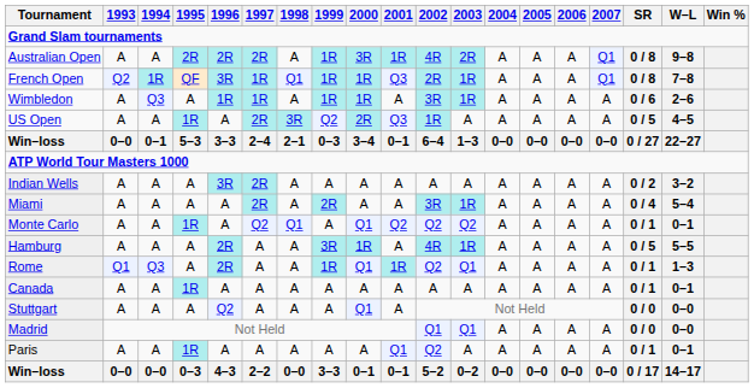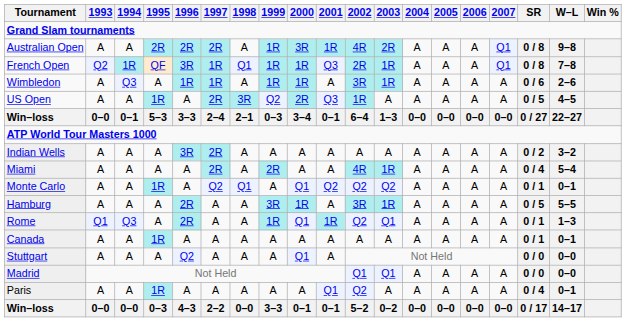 <table class=wikitable style=text-align:center;font-size:97%>
 <tr>
 <th>Tournament</th>
 <th><a href='#'>1993</a></th>
 <th><a href='#'>1994</a></th>
 <th><a href='#'>1995</a></th>
 <th><a href='#'>1996</a></th>
 <th><a href='#'>1997</a></th>
 <th><a href='#'>1998</a></th>
 <th><a href='#'>1999</a></th>
 <th><a href='#'>2000</a></th>
 <th><a href='#'>2001</a></th>
 <th><a href='#'>2002</a></th>
 <th><a href='#'>2003</a></th>
 <th><a href='#'>2004</a></th>
 <th><a href='#'>2005</a></th>
 <th><a href='#'>2006</a></th>
 <th><a href='#'>2007</a></th>
 <th>SR</th>
 <th>W–L</th>
 <th>Win %</th>
 </tr>
 <tr>
 <td colspan=20 align=left><a href='#'><strong>Grand Slam tournaments</strong></a></td>
 </tr>
 <tr>
 <td align=left><a href='#'>Australian Open</a></td>
 <td>A</td>
 <td>A</td>
 <td style=background:#afeeee><a href='#'>2R</a></td>
 <td style=background:#afeeee><a href='#'>2R</a></td>
 <td style=background:#afeeee><a href='#'>2R</a></td>
 <td>A</td>
 <td style=background:#afeeee><a href='#'>1R</a></td>
 <td style=background:#afeeee><a href='#'>3R</a></td>
 <td style=background:#afeeee><a href='#'>1R</a></td>
 <td style=background:#afeeee><a href='#'>4R</a></td>
 <td style=background:#afeeee><a href='#'>2R</a></td>
 <td>A</td>
 <td>A</td>
 <td>A</td>
 <td style=background:#ecf2ff><a href='#'>Q1</a></td>
 <th>0 / 8</th>
 <th>9–8</th>
 <th></th>
 </tr>
 <tr>
 <td align=left><a href='#'>French Open</a></td>
 <td style=background:#ecf2ff><a href='#'>Q2</a></td>
 <td style=background:#afeeee><a href='#'>1R</a></td>
 <td style=background:#ffebcd><a href='#'>QF</a></td>
 <td style=background:#afeeee><a href='#'>3R</a></td>
 <td style=background:#afeeee><a href='#'>1R</a></td>
 <td style=background:#ecf2ff><a href='#'>Q1</a></td>
 <td style=background:#afeeee><a href='#'>1R</a></td>
 <td style=background:#afeeee><a href='#'>1R</a></td>
 <td style=background:#ecf2ff><a href='#'>Q3</a></td>
 <td style=background:#afeeee><a href='#'>2R</a></td>
 <td style=background:#afeeee><a href='#'>1R</a></td>
 <td>A</td>
 <td>A</td>
 <td>A</td>
 <td style=background:#ecf2ff><a href='#'>Q1</a></td>
 <th>0 / 8</th>
 <th>7–8</th>
 <th></th>
 </tr>
 <tr>
 <td align=left><a href='#'>Wimbledon</a></td>
 <td>A</td>
 <td style=background:#ecf2ff><a href='#'>Q3</a></td>
 <td>A</td>
 <td style=background:#afeeee><a href='#'>1R</a></td>
 <td style=background:#afeeee><a href='#'>1R</a></td>
 <td>A</td>
 <td style=background:#afeeee><a href='#'>1R</a></td>
 <td style=background:#afeeee><a href='#'>1R</a></td>
 <td>A</td>
 <td style=background:#afeeee><a href='#'>3R</a></td>
 <td style=background:#afeeee><a href='#'>1R</a></td>
 <td>A</td>
 <td>A</td>
 <td>A</td>
 <td>A</td>
 <th>0 / 6</th>
 <th>2–6</th>
 <th></th>
 </tr>
 <tr>
 <td align=left><a href='#'>US Open</a></td>
 <td>A</td>
 <td>A</td>
 <td style=background:#afeeee><a href='#'>1R</a></td>
 <td>A</td>
 <td style=background:#afeeee><a href='#'>2R</a></td>
 <td style=background:#afeeee><a href='#'>3R</a></td>
 <td style=background:#ecf2ff><a href='#'>Q2</a></td>
 <td style=background:#afeeee><a href='#'>2R</a></td>
 <td style=background:#ecf2ff><a href='#'>Q3</a></td>
 <td style=background:#afeeee><a href='#'>1R</a></td>
 <td>A</td>
 <td>A</td>
 <td>A</td>
 <td>A</td>
 <td>A</td>
 <th>0 / 5</th>
 <th>4–5</th>
 <th></th>
 </tr>
 <tr>
 <th style=text-align:left>Win–loss</th>
 <th>0–0</th>
 <th>0–1</th>
 <th>5–3</th>
 <th>3–3</th>
 <th>2–4</th>
 <th>2–1</th>
 <th>0–3</th>
 <th>3–4</th>
 <th>0–1</th>
 <th>6–4</th>
 <th>1–3</th>
 <th>0–0</th>
 <th>0–0</th>
 <th>0–0</th>
 <th>0–0</th>
 <th>0 / 27</th>
 <th>22–27</th>
 <th></th>
 </tr>
 <tr>
 <td colspan=20 align=left><strong><a href='#'>ATP World Tour Masters 1000</a></strong></td>
 </tr>
 <tr>
 <td bgcolor=efefef align=left><a href='#'>Indian Wells</a></td>
 <td>A</td>
 <td>A</td>
 <td>A</td>
 <td bgcolor=afeeee><a href='#'>3R</a></td>
 <td bgcolor=afeeee><a href='#'>2R</a></td>
 <td>A</td>
 <td>A</td>
 <td>A</td>
 <td>A</td>
 <td>A</td>
 <td>A</td>
 <td>A</td>
 <td>A</td>
 <td>A</td>
 <td>A</td>
 <th>0 / 2</th>
 <th>3–2</th>
 <th></th>
 </tr>
 <tr>
 <td bgcolor=efefef align=left><a href='#'>Miami</a></td>
 <td>A</td>
 <td>A</td>
 <td>A</td>
 <td>A</td>
 <td bgcolor=afeeee><a href='#'>2R</a></td>
 <td>A</td>
 <td bgcolor=afeeee><a href='#'>2R</a></td>
 <td>A</td>
 <td>A</td>
-<td bgcolor=afeeee><a href='#'>3R</a></td>
+<td bgcolor=afeeee><a href='#'>4R</a></td>
 <td bgcolor=afeeee><a href='#'>1R</a></td>
 <td>A</td>
 <td>A</td>
 <td>A</td>
 <td>A</td>
 <th>0 / 4</th>
 <th>5–4</th>
 <th></th>
 </tr>
 <tr>
 <td bgcolor=efefef align=left><a href='#'>Monte Carlo</a></td>
 <td>A</td>
 <td>A</td>
 <td bgcolor=afeeee><a href='#'>1R</a></td>
 <td>A</td>
 <td bgcolor=ecf2ff><a href='#'>Q2</a></td>
 <td bgcolor=ecf2ff><a href='#'>Q1</a></td>
 <td>A</td>
 <td bgcolor=ecf2ff><a href='#'>Q1</a></td>
 <td bgcolor=ecf2ff><a href='#'>Q2</a></td>
 <td bgcolor=ecf2ff><a href='#'>Q2</a></td>
 <td bgcolor=ecf2ff><a href='#'>Q2</a></td>
 <td>A</td>
 <td>A</td>
 <td>A</td>
 <td>A</td>
 <th>0 / 1</th>
 <th>0–1</th>
 <th></th>
 </tr>
 <tr>
 <td bgcolor=efefef align=left><a href='#'>Hamburg</a></td>
 <td>A</td>
 <td>A</td>
 <td>A</td>
 <td bgcolor=afeeee><a href='#'>2R</a></td>
 <td>A</td>
 <td>A</td>
 <td bgcolor=afeeee><a href='#'>3R</a></td>
 <td bgcolor=afeeee><a href='#'>1R</a></td>
 <td>A</td>
-<td bgcolor=afeeee><a href='#'>4R</a></td>
+<td bgcolor=afeeee><a href='#'>3R</a></td>
 <td bgcolor=afeeee><a href='#'>1R</a></td>
 <td>A</td>
 <td>A</td>
 <td>A</td>
 <td>A</td>
 <th>0 / 5</th>
 <th>5–5</th>
 <th></th>
 </tr>
 <tr>
 <td bgcolor=efefef align=left><a href='#'>Rome</a></td>
 <td bgcolor=ecf2ff><a href='#'>Q1</a></td>
 <td bgcolor=ecf2ff><a href='#'>Q3</a></td>
 <td>A</td>
 <td bgcolor=afeeee><a href='#'>2R</a></td>
 <td>A</td>
 <td>A</td>
 <td bgcolor=afeeee><a href='#'>1R</a></td>
 <td bgcolor=ecf2ff><a href='#'>Q1</a></td>
 <td bgcolor=afeeee><a href='#'>1R</a></td>
 <td bgcolor=ecf2ff><a href='#'>Q2</a></td>
 <td bgcolor=ecf2ff><a href='#'>Q1</a></td>
 <td>A</td>
 <td>A</td>
 <td>A</td>
 <td>A</td>
 <th>0 / 1</th>
 <th>1–3</th>
 <th></th>
 </tr>
 <tr>
 <td bgcolor=efefef align=left><a href='#'>Canada</a></td>
 <td>A</td>
 <td>A</td>
 <td bgcolor=afeeee><a href='#'>1R</a></td>
 <td>A</td>
 <td>A</td>
 <td>A</td>
 <td>A</td>
 <td>A</td>
 <td>A</td>
 <td>A</td>
 <td>A</td>
 <td>A</td>
 <td>A</td>
 <td>A</td>
 <td>A</td>
 <th>0 / 1</th>
 <th>0–1</th>
 <th></th>
 </tr>
 <tr>
 <td bgcolor=efefef align=left><a href='#'>Stuttgart</a></td>
 <td>A</td>
 <td>A</td>
 <td>A</td>
 <td bgcolor=ecf2ff><a href='#'>Q2</a></td>
 <td>A</td>
 <td>A</td>
 <td>A</td>
 <td bgcolor=ecf2ff><a href='#'>Q1</a></td>
 <td>A</td>
 <td colspan=6 style=color:#767676>Not Held</td>
 <th>0 / 0</th>
 <th>0–0</th>
 <th></th>
 </tr>
 <tr>
 <td bgcolor=efefef align=left><a href='#'>Madrid</a></td>
 <td colspan=9 style=color:#767676>Not Held</td>
 <td bgcolor=ecf2ff><a href='#'>Q1</a></td>
 <td bgcolor=ecf2ff><a href='#'>Q1</a></td>
 <td>A</td>
 <td>A</td>
 <td>A</td>
 <td>A</td>
 <th>0 / 0</th>
 <th>0–0</th>
 <th></th>
 </tr>
 <tr>
 <td bgcolor=efefef align=left>Paris</td>
 <td>A</td>
 <td>A</td>
 <td bgcolor=afeeee><a href='#'>1R</a></td>
 <td>A</td>
 <td>A</td>
 <td>A</td>
 <td>A</td>
 <td>A</td>
 <td bgcolor=ecf2ff><a href='#'>Q1</a></td>
 <td bgcolor=ecf2ff><a href='#'>Q2</a></td>
 <td>A</td>
 <td>A</td>
 <td>A</td>
 <td>A</td>
 <td>A</td>
-<th>0 / 1</th>
+<th>0 / 4</th>
 <th>0–1</th>
 <th></th>
 </tr>
 <tr>
 <th style=text-align:left>Win–loss</th>
 <th>0–0</th>
 <th>0–0</th>
 <th>0–3</th>
 <th>4–3</th>
 <th>2–2</th>
 <th>0–0</th>
 <th>3–3</th>
 <th>0–1</th>
 <th>0–1</th>
 <th>5–2</th>
 <th>0–2</th>
 <th>0–0</th>
 <th>0–0</th>
 <th>0–0</th>
 <th>0–0</th>
 <th>0 / 17</th>
 <th>14–17</th>
 <th></th>
 </tr>
 </table>
